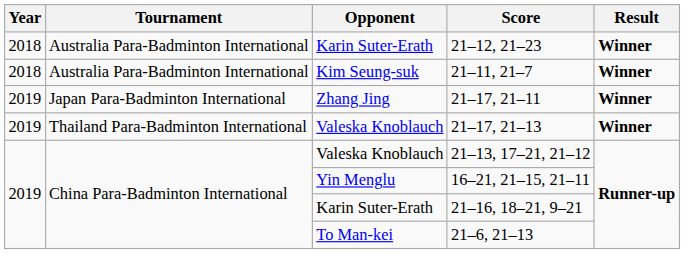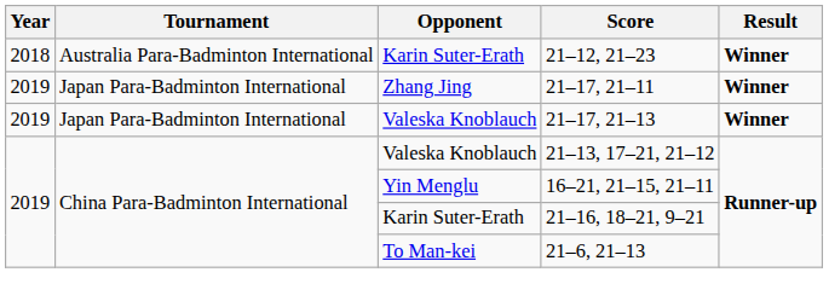 <table class="sortable wikitable" style="font-size: 90%;">
 <tr>
 <th>Year</th>
 <th>Tournament</th>
 <th>Opponent</th>
 <th>Score</th>
 <th>Result</th>
 </tr>
 <tr>
 <td align="center">2018</td>
 <td align="left">Australia Para-Badminton International</td>
 <td align="left"> <a href='#'>Karin Suter-Erath</a></td>
 <td align="left">21–12, 21–23</td>
 <td> <strong>Winner</strong></td>
 </tr>
 <tr>
-<td align="center">2018</td>
-<td align="left">Australia Para-Badminton International</td>
-<td align="left"> <a href='#'>Kim Seung-suk</a></td>
-<td align="left">21–11, 21–7</td>
-<td> <strong>Winner</strong></td>
-</tr>
-<tr>
 <td align="center">2019</td>
 <td align="left">Japan Para-Badminton International</td>
 <td align="left"> <a href='#'>Zhang Jing</a></td>
 <td align="left">21–17, 21–11</td>
 <td> <strong>Winner</strong></td>
 </tr>
 <tr>
 <td align="center">2019</td>
-<td align="left">Thailand Para-Badminton International</td>
+<td align="left">Japan Para-Badminton International</td>
 <td align="left"> <a href='#'>Valeska Knoblauch</a></td>
 <td align="left">21–17, 21–13</td>
 <td> <strong>Winner</strong></td>
 </tr>
 <tr>
 <td rowspan="4" align="center">2019</td>
 <td rowspan="4" align="left">China Para-Badminton International</td>
 <td align="left"> Valeska Knoblauch</td>
 <td align="left">21–13, 17–21, 21–12</td>
 <td rowspan="4"> <strong>Runner-up</strong></td>
 </tr>
 <tr>
 <td align="left"> <a href='#'>Yin Menglu</a></td>
 <td align="left">16–21, 21–15, 21–11</td>
 </tr>
 <tr>
 <td align="left"> Karin Suter-Erath</td>
 <td align="left">21–16, 18–21, 9–21</td>
 </tr>
 <tr>
 <td align="left"> <a href='#'>To Man-kei</a></td>
 <td align="left">21–6, 21–13</td>
 </tr>
 </table>
